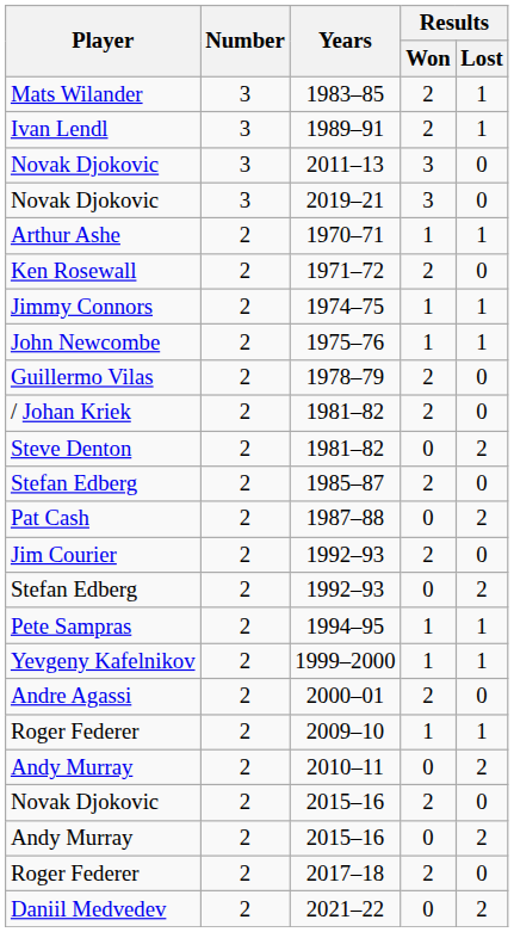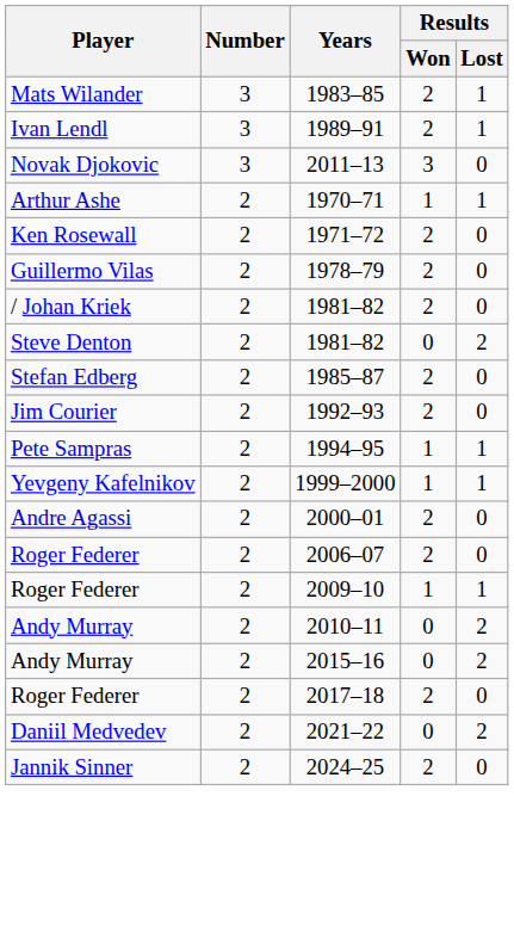 <table class="wikitable">
 <tr>
 <th rowspan=2>Player</th>
 <th rowspan=2>Number</th>
 <th rowspan=2>Years</th>
 <th colspan="2">Results</th>
 </tr>
 <tr>
 <th>Won</th>
 <th>Lost</th>
 </tr>
 <tr>
 <td> <a href='#'>Mats Wilander</a></td>
 <td align=center>3</td>
 <td align=center>1983–85</td>
 <td align=center>2</td>
 <td align=center>1</td>
 </tr>
 <tr>
 <td> <a href='#'>Ivan Lendl</a></td>
 <td align=center>3</td>
 <td align=center>1989–91</td>
 <td align=center>2</td>
 <td align=center>1</td>
 </tr>
 <tr>
 <td> <a href='#'>Novak Djokovic</a></td>
 <td align=center>3</td>
 <td align=center>2011–13</td>
 <td align=center>3</td>
 <td align=center>0</td>
 </tr>
 <tr>
-<td> Novak Djokovic</td>
-<td align=center>3</td>
-<td align=center>2019–21</td>
-<td align=center>3</td>
-<td align=center>0</td>
-</tr>
-<tr>
 <td> <a href='#'>Arthur Ashe</a></td>
 <td align=center>2</td>
 <td align=center>1970–71</td>
 <td align=center>1</td>
 <td align=center>1</td>
 </tr>
 <tr>
 <td> <a href='#'>Ken Rosewall</a></td>
 <td align=center>2</td>
 <td align=center>1971–72</td>
 <td align=center>2</td>
 <td align=center>0</td>
-</tr>
-<tr>
-<td> <a href='#'>Jimmy Connors</a></td>
-<td align=center>2</td>
-<td align=center>1974–75</td>
-<td align=center>1</td>
-<td align=center>1</td>
-</tr>
-<tr>
-<td> <a href='#'>John Newcombe</a></td>
-<td align=center>2</td>
-<td align=center>1975–76</td>
-<td align=center>1</td>
-<td align=center>1</td>
 </tr>
 <tr>
 <td> <a href='#'>Guillermo Vilas</a></td>
 <td align=center>2</td>
 <td align=center>1978–79</td>
 <td align=center>2</td>
 <td align=center>0</td>
 </tr>
 <tr>
 <td>/ <a href='#'>Johan Kriek</a></td>
 <td align=center>2</td>
 <td align=center>1981–82</td>
 <td align=center>2</td>
 <td align=center>0</td>
 </tr>
 <tr>
 <td> <a href='#'>Steve Denton</a></td>
 <td align=center>2</td>
 <td align=center>1981–82</td>
 <td align=center>0</td>
 <td align=center>2</td>
 </tr>
 <tr>
 <td> <a href='#'>Stefan Edberg</a></td>
 <td align=center>2</td>
 <td align=center>1985–87</td>
 <td align=center>2</td>
 <td align=center>0</td>
 </tr>
 <tr>
-<td> <a href='#'>Pat Cash</a></td>
-<td align=center>2</td>
-<td align=center>1987–88</td>
-<td align=center>0</td>
-<td align=center>2</td>
-</tr>
-<tr>
 <td> <a href='#'>Jim Courier</a></td>
 <td align=center>2</td>
 <td align=center>1992–93</td>
 <td align=center>2</td>
 <td align=center>0</td>
-</tr>
-<tr>
-<td> Stefan Edberg</td>
-<td align=center>2</td>
-<td align=center>1992–93</td>
-<td align=center>0</td>
-<td align=center>2</td>
 </tr>
 <tr>
 <td> <a href='#'>Pete Sampras</a></td>
 <td align=center>2</td>
 <td align=center>1994–95</td>
 <td align=center>1</td>
 <td align=center>1</td>
 </tr>
 <tr>
 <td> <a href='#'>Yevgeny Kafelnikov</a></td>
 <td align=center>2</td>
 <td align=center>1999–2000</td>
 <td align=center>1</td>
 <td align=center>1</td>
 </tr>
 <tr>
 <td> <a href='#'>Andre Agassi</a></td>
 <td align=center>2</td>
 <td align=center>2000–01</td>
 <td align=center>2</td>
 <td align=center>0</td>
 </tr>
 <tr>
+<td> <a href='#'>Roger Federer</a></td>
+<td align=center>2</td>
+<td align=center>2006–07</td>
+<td align=center>2</td>
+<td align=center>0</td>
+</tr>
+<tr>
 <td> Roger Federer</td>
 <td align=center>2</td>
 <td align=center>2009–10</td>
 <td align=center>1</td>
 <td align=center>1</td>
 </tr>
 <tr>
 <td> <a href='#'>Andy Murray</a></td>
 <td align=center>2</td>
 <td align=center>2010–11</td>
 <td align=center>0</td>
 <td align=center>2</td>
-</tr>
-<tr>
-<td> Novak Djokovic</td>
-<td align=center>2</td>
-<td align=center>2015–16</td>
-<td align=center>2</td>
-<td align=center>0</td>
 </tr>
 <tr>
 <td> Andy Murray</td>
 <td align=center>2</td>
 <td align=center>2015–16</td>
 <td align=center>0</td>
 <td align=center>2</td>
 </tr>
 <tr>
 <td> Roger Federer</td>
 <td align=center>2</td>
 <td align=center>2017–18</td>
 <td align=center>2</td>
 <td align=center>0</td>
 </tr>
 <tr>
 <td> <a href='#'>Daniil Medvedev</a></td>
 <td align=center>2</td>
 <td align=center>2021–22</td>
 <td align=center>0</td>
 <td align=center>2</td>
 </tr>
+<tr>
+<td> <a href='#'>Jannik Sinner</a></td>
+<td align=center>2</td>
+<td align=center>2024–25</td>
+<td align=center>2</td>
+<td align=center>0</td>
+</tr>
 </table>
